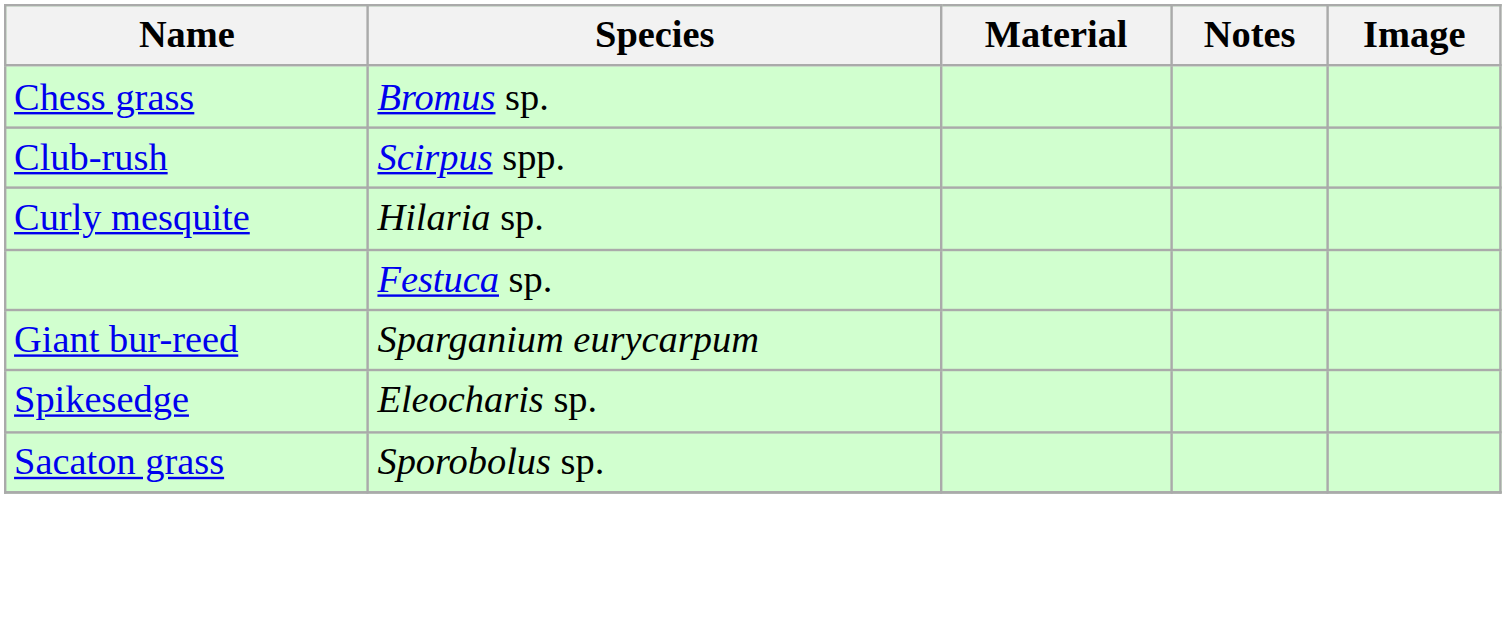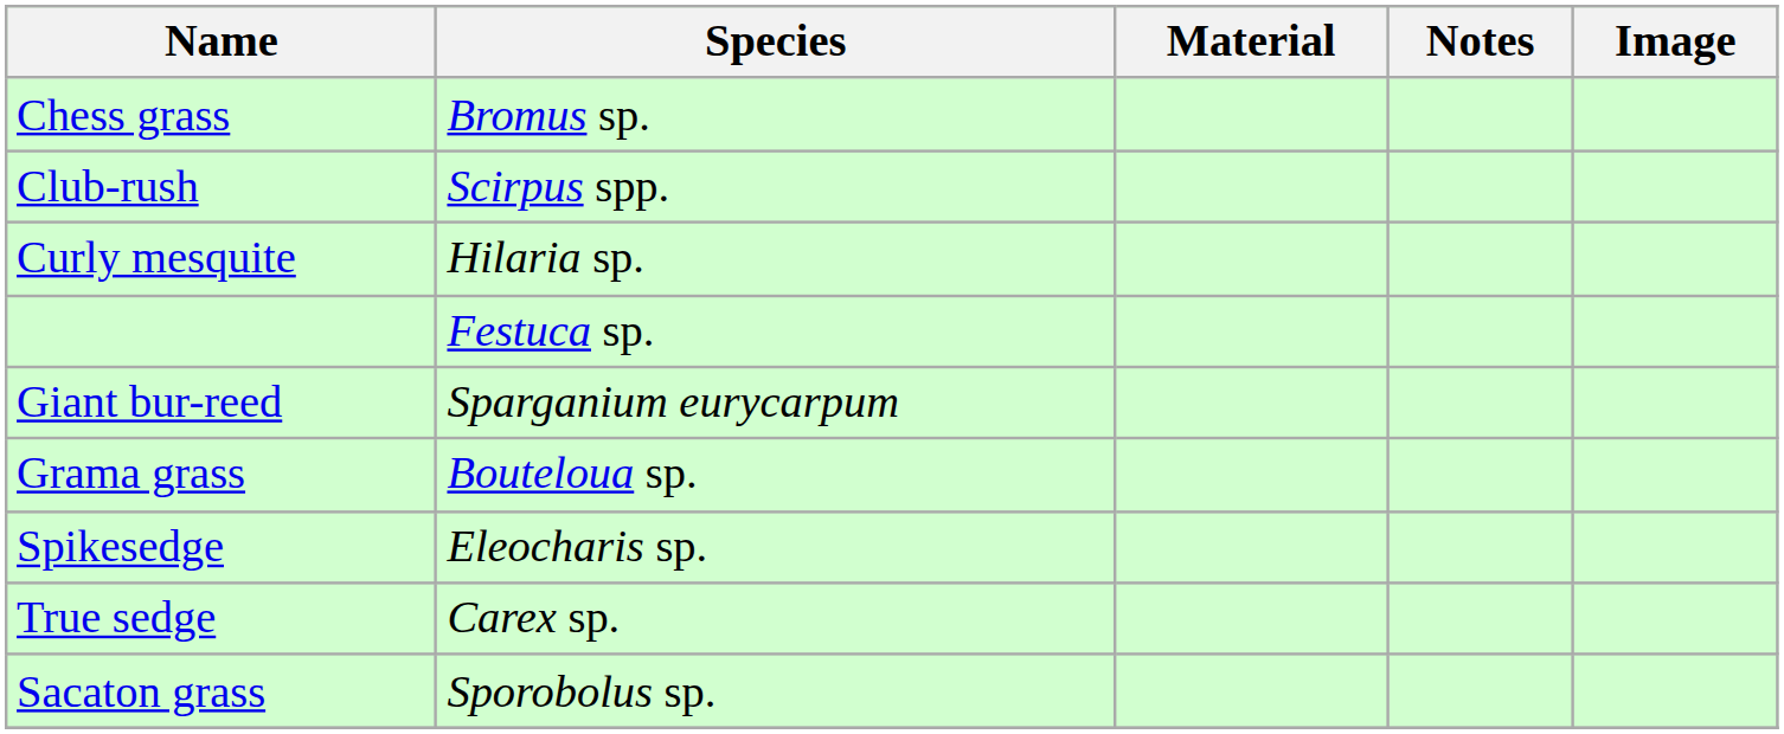 <table class="wikitable" align="center" width="100%" style="background:#D1FFCF;">
 <tr>
 <th>Name</th>
 <th>Species</th>
 <th>Material</th>
 <th>Notes</th>
 <th>Image</th>
 </tr>
 <tr>
 <td><a href='#'>Chess grass</a></td>
 <td><em><a href='#'>Bromus</a></em> sp.</td>
 <td></td>
 <td></td>
 <td></td>
 </tr>
 <tr>
 <td><a href='#'>Club-rush</a></td>
 <td><em><a href='#'>Scirpus</a></em> spp.</td>
 <td></td>
 <td></td>
 <td></td>
 </tr>
 <tr>
 <td><a href='#'>Curly mesquite</a></td>
 <td><em>Hilaria</em> sp.</td>
 <td></td>
 <td></td>
 <td></td>
 </tr>
 <tr>
 <td></td>
 <td><em><a href='#'>Festuca</a></em> sp.</td>
 <td></td>
 <td></td>
 <td></td>
 </tr>
 <tr>
 <td><a href='#'>Giant bur-reed</a></td>
 <td><em>Sparganium eurycarpum</em></td>
 <td></td>
 <td></td>
 <td></td>
 </tr>
 <tr>
+<td><a href='#'>Grama grass</a></td>
+<td><em><a href='#'>Bouteloua</a></em> sp.</td>
+<td></td>
+<td></td>
+<td></td>
+</tr>
+<tr>
 <td><a href='#'>Spikesedge</a></td>
 <td><em>Eleocharis</em> sp.</td>
+<td></td>
+<td></td>
+<td></td>
+</tr>
+<tr>
+<td><a href='#'>True sedge</a></td>
+<td><em>Carex</em> sp.</td>
 <td></td>
 <td></td>
 <td></td>
 </tr>
 <tr>
 <td><a href='#'>Sacaton grass</a></td>
 <td><em>Sporobolus</em> sp.</td>
 <td></td>
 <td></td>
 <td></td>
 </tr>
 <tr>
 </tr>
 </table>
